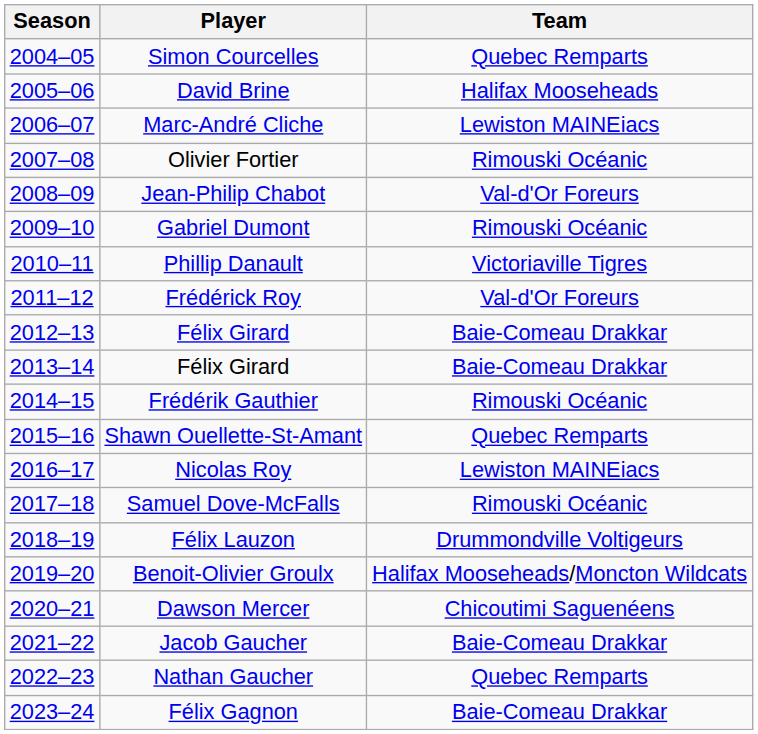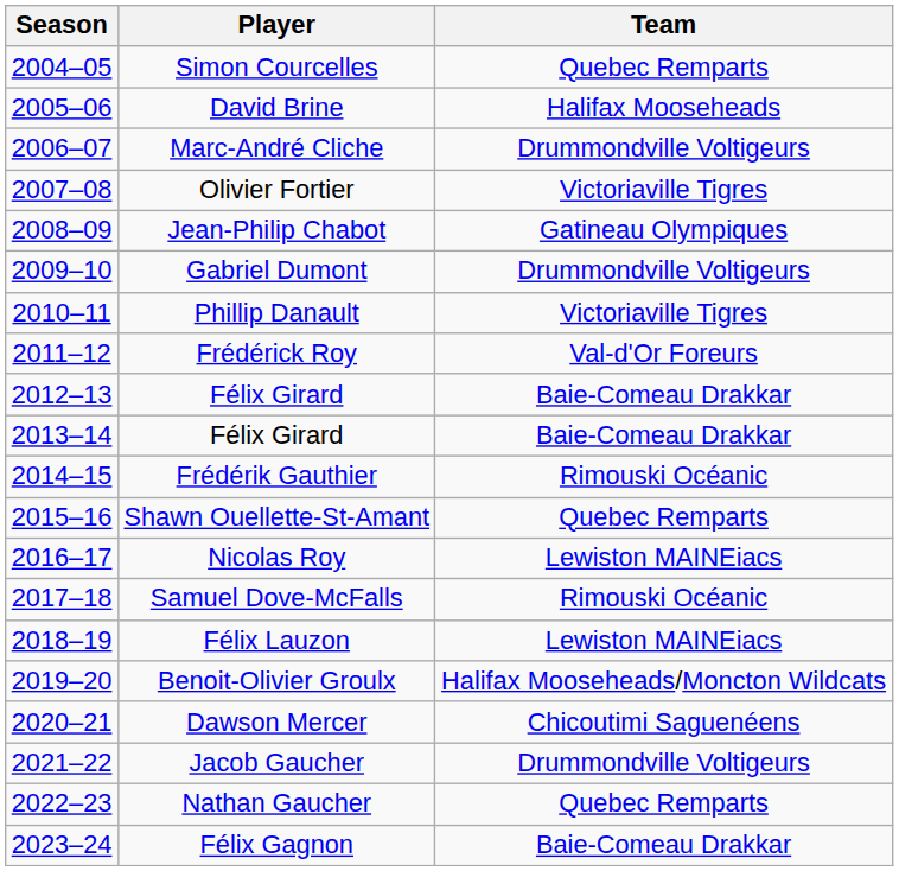 <table class="wikitable" style="text-align:center">
 <tr>
 <th>Season</th>
 <th>Player</th>
 <th>Team</th>
 </tr>
 <tr>
 <td><a href='#'>2004–05</a></td>
 <td><a href='#'>Simon Courcelles</a></td>
 <td><a href='#'>Quebec Remparts</a></td>
 </tr>
 <tr>
 <td><a href='#'>2005–06</a></td>
 <td><a href='#'>David Brine</a></td>
 <td><a href='#'>Halifax Mooseheads</a></td>
 </tr>
 <tr>
 <td><a href='#'>2006–07</a></td>
 <td><a href='#'>Marc-André Cliche</a></td>
-<td><a href='#'>Lewiston MAINEiacs</a></td>
+<td><a href='#'>Drummondville Voltigeurs</a></td>
 </tr>
 <tr>
 <td><a href='#'>2007–08</a></td>
 <td>Olivier Fortier</td>
-<td><a href='#'>Rimouski Océanic</a></td>
+<td><a href='#'>Victoriaville Tigres</a></td>
 </tr>
 <tr>
 <td><a href='#'>2008–09</a></td>
 <td><a href='#'>Jean-Philip Chabot</a></td>
-<td><a href='#'>Val-d'Or Foreurs</a></td>
+<td><a href='#'>Gatineau Olympiques</a></td>
 </tr>
 <tr>
 <td><a href='#'>2009–10</a></td>
 <td><a href='#'>Gabriel Dumont</a></td>
-<td><a href='#'>Rimouski Océanic</a></td>
+<td><a href='#'>Drummondville Voltigeurs</a></td>
 </tr>
 <tr>
 <td><a href='#'>2010–11</a></td>
 <td><a href='#'>Phillip Danault</a></td>
 <td><a href='#'>Victoriaville Tigres</a></td>
 </tr>
 <tr>
 <td><a href='#'>2011–12</a></td>
 <td><a href='#'>Frédérick Roy</a></td>
 <td><a href='#'>Val-d'Or Foreurs</a></td>
 </tr>
 <tr>
 <td><a href='#'>2012–13</a></td>
 <td><a href='#'>Félix Girard</a></td>
 <td><a href='#'>Baie-Comeau Drakkar</a></td>
 </tr>
 <tr>
 <td><a href='#'>2013–14</a></td>
 <td>Félix Girard</td>
 <td><a href='#'>Baie-Comeau Drakkar</a></td>
 </tr>
 <tr>
 <td><a href='#'>2014–15</a></td>
 <td><a href='#'>Frédérik Gauthier</a></td>
 <td><a href='#'>Rimouski Océanic</a></td>
 </tr>
 <tr>
 <td><a href='#'>2015–16</a></td>
 <td><a href='#'>Shawn Ouellette-St-Amant</a></td>
 <td><a href='#'>Quebec Remparts</a></td>
 </tr>
 <tr>
 <td><a href='#'>2016–17</a></td>
 <td><a href='#'>Nicolas Roy</a></td>
 <td><a href='#'>Lewiston MAINEiacs</a></td>
 </tr>
 <tr>
 <td><a href='#'>2017–18</a></td>
 <td><a href='#'>Samuel Dove-McFalls</a></td>
 <td><a href='#'>Rimouski Océanic</a></td>
 </tr>
 <tr>
 <td><a href='#'>2018–19</a></td>
 <td><a href='#'>Félix Lauzon</a></td>
-<td><a href='#'>Drummondville Voltigeurs</a></td>
+<td><a href='#'>Lewiston MAINEiacs</a></td>
 </tr>
 <tr>
 <td><a href='#'>2019–20</a></td>
 <td><a href='#'>Benoit-Olivier Groulx</a></td>
 <td><a href='#'>Halifax Mooseheads</a>/<a href='#'>Moncton Wildcats</a></td>
 </tr>
 <tr>
 <td><a href='#'>2020–21</a></td>
 <td><a href='#'>Dawson Mercer</a></td>
 <td><a href='#'>Chicoutimi Saguenéens</a></td>
 </tr>
 <tr>
 <td><a href='#'>2021–22</a></td>
 <td><a href='#'>Jacob Gaucher</a></td>
-<td><a href='#'>Baie-Comeau Drakkar</a></td>
+<td><a href='#'>Drummondville Voltigeurs</a></td>
 </tr>
 <tr>
 <td><a href='#'>2022–23</a></td>
 <td><a href='#'>Nathan Gaucher</a></td>
 <td><a href='#'>Quebec Remparts</a></td>
 </tr>
 <tr>
 <td><a href='#'>2023–24</a></td>
 <td><a href='#'>Félix Gagnon</a></td>
 <td><a href='#'>Baie-Comeau Drakkar</a></td>
 </tr>
 </table>
